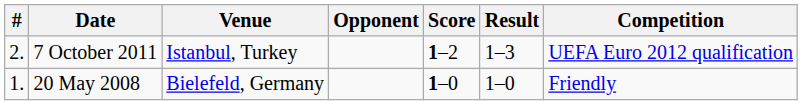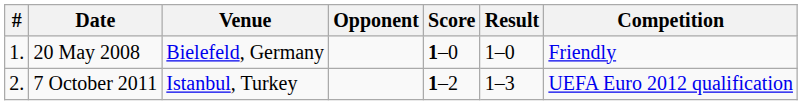 <table class="wikitable">
 <tr>
 <th>#</th>
 <th>Date</th>
 <th>Venue</th>
 <th>Opponent</th>
 <th>Score</th>
 <th>Result</th>
 <th>Competition</th>
 </tr>
 <tr>
+<td>1.</td>
+<td>20 May 2008</td>
+<td><a href='#'>Bielefeld</a>, Germany</td>
+<td></td>
+<td><strong>1</strong>–0</td>
+<td>1–0</td>
+<td><a href='#'>Friendly</a></td>
+</tr>
+<tr>
 <td>2.</td>
 <td>7 October 2011</td>
 <td><a href='#'>Istanbul</a>, Turkey</td>
 <td></td>
 <td><strong>1</strong>–2</td>
 <td>1–3</td>
 <td><a href='#'>UEFA Euro 2012 qualification</a></td>
 </tr>
-<tr>
-<td>1.</td>
-<td>20 May 2008</td>
-<td><a href='#'>Bielefeld</a>, Germany</td>
-<td></td>
-<td><strong>1</strong>–0</td>
-<td>1–0</td>
-<td><a href='#'>Friendly</a></td>
-</tr>
 </table>
